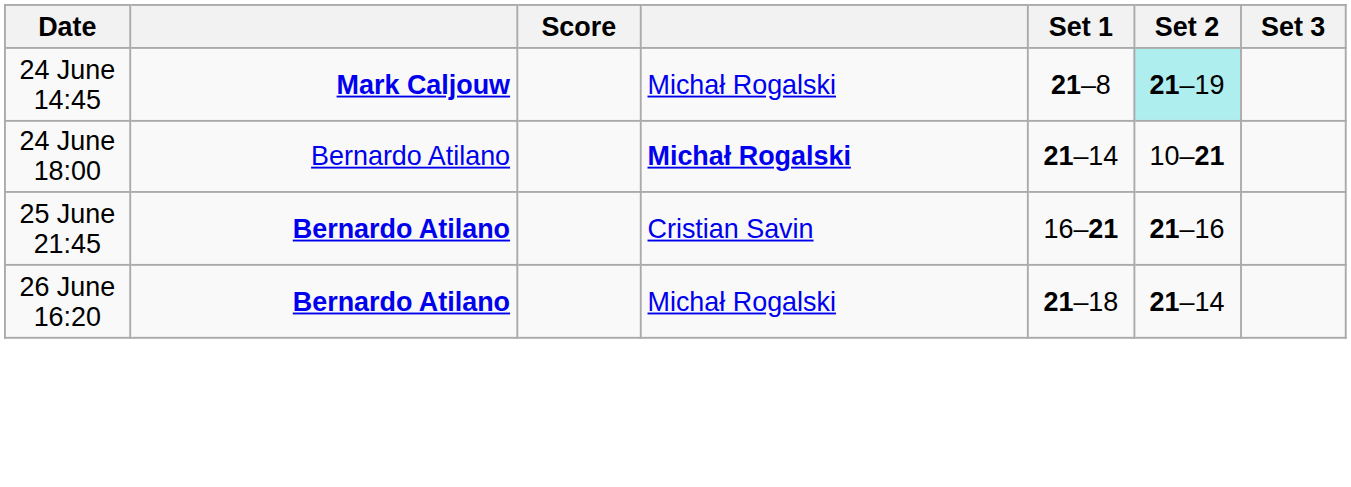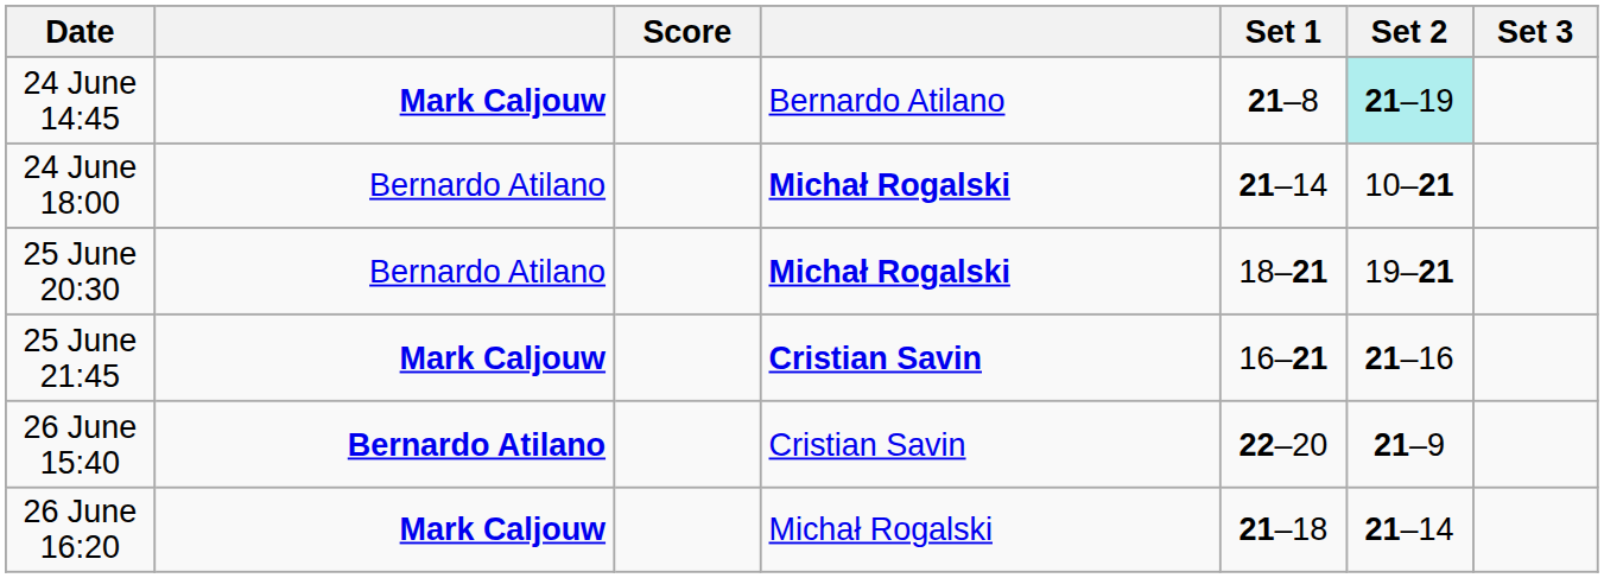 <table class="wikitable" style="text-align: center; font-size:90% ">
 <tr>
 <th width="60">Date</th>
 <th align="right" width="200"></th>
 <th width="60">Score</th>
 <th align="left" width="200"></th>
 <th width="50">Set 1</th>
 <th width="50">Set 2</th>
 <th width="50">Set 3</th>
 </tr>
 <tr>
 <td>24 June<br>14:45</td>
 <td align="right"><strong><a href='#'>Mark Caljouw</a> </strong></td>
 <td align="center"></td>
-<td align="left"> <a href='#'>Michał Rogalski</a></td>
+<td align="left"> <a href='#'>Bernardo Atilano</a></td>
 <td><strong>21</strong>–8</td>
 <td style="background: paleturquoise;"><strong>21</strong>–19</td>
 <td></td>
 </tr>
 <tr>
 <td>24 June<br>18:00</td>
 <td align="right"><a href='#'>Bernardo Atilano</a> </td>
 <td align="center"></td>
 <td align="left"><strong> <a href='#'>Michał Rogalski</a></strong></td>
 <td><strong>21</strong>–14</td>
 <td>10–<strong>21</strong></td>
 <td></td>
 </tr>
 <tr>
+<td>25 June<br>20:30</td>
+<td align="right"><a href='#'>Bernardo Atilano</a> </td>
+<td align="center"></td>
+<td align="left"><strong> <a href='#'>Michał Rogalski</a></strong></td>
+<td>18–<strong>21</strong></td>
+<td>19–<strong>21</strong></td>
+<td></td>
+</tr>
+<tr>
 <td>25 June<br>21:45</td>
-<td align="right"><strong><a href='#'>Bernardo Atilano</a> </strong></td>
+<td align="right"><strong><a href='#'>Mark Caljouw</a> </strong></td>
 <td align="center"></td>
-<td align="left"> <a href='#'>Cristian Savin</a></td>
+<td align="left"><strong> <a href='#'>Cristian Savin</a></strong></td>
 <td>16–<strong>21</strong></td>
 <td><strong>21</strong>–16</td>
 <td></td>
 </tr>
 <tr>
+<td>26 June<br>15:40</td>
+<td align="right"><strong><a href='#'>Bernardo Atilano</a> </strong></td>
+<td align="center"></td>
+<td align="left"> <a href='#'>Cristian Savin</a></td>
+<td><strong>22</strong>–20</td>
+<td><strong>21</strong>–9</td>
+<td></td>
+</tr>
+<tr>
 <td>26 June<br>16:20</td>
-<td align="right"><strong><a href='#'>Bernardo Atilano</a> </strong></td>
+<td align="right"><strong><a href='#'>Mark Caljouw</a> </strong></td>
 <td align="center"></td>
 <td align="left"> <a href='#'>Michał Rogalski</a></td>
 <td><strong>21</strong>–18</td>
 <td><strong>21</strong>–14</td>
 <td></td>
 </tr>
 </table>
